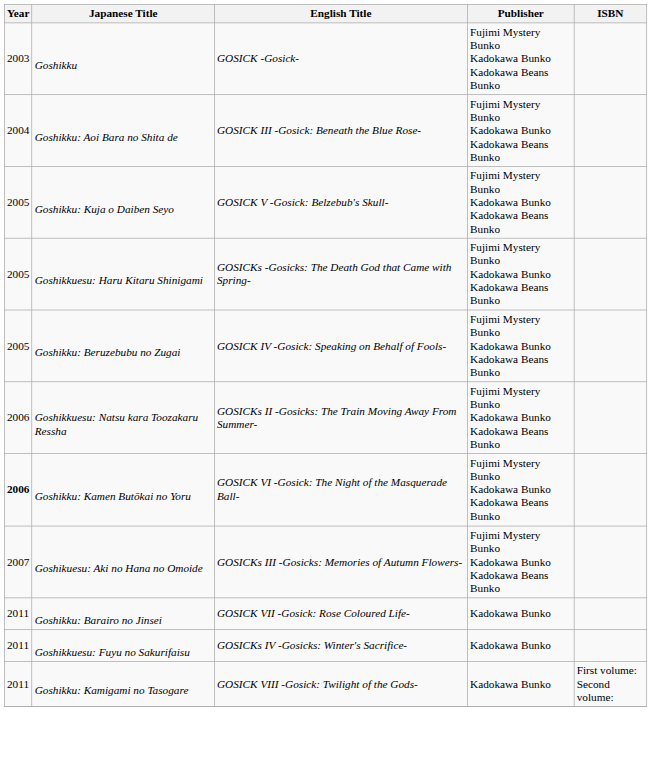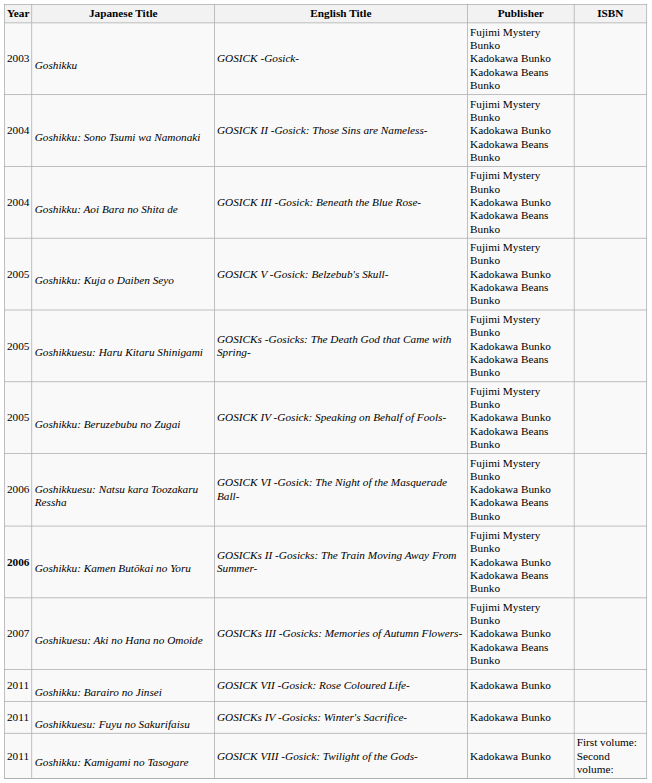 <table class="wikitable" style="font-size: 95%;">
 <tr>
 <th>Year</th>
 <th>Japanese Title</th>
 <th>English Title</th>
 <th>Publisher</th>
 <th>ISBN</th>
 </tr>
 <tr>
 <td>2003</td>
 <td><br><em>Goshikku</em></td>
 <td><em>GOSICK -Gosick-</em></td>
+<td>Fujimi Mystery Bunko<br>Kadokawa Bunko<br>Kadokawa Beans Bunko</td>
+<td><br><br></td>
+</tr>
+<tr>
+<td>2004</td>
+<td><br><em>Goshikku: Sono Tsumi wa Namonaki</em></td>
+<td><em>GOSICK II -Gosick: Those Sins are Nameless-</em></td>
 <td>Fujimi Mystery Bunko<br>Kadokawa Bunko<br>Kadokawa Beans Bunko</td>
 <td><br><br></td>
 </tr>
 <tr>
 <td>2004</td>
 <td><br><em>Goshikku: Aoi Bara no Shita de</em></td>
 <td><em>GOSICK III -Gosick: Beneath the Blue Rose-</em></td>
 <td>Fujimi Mystery Bunko<br>Kadokawa Bunko<br>Kadokawa Beans Bunko</td>
 <td><br><br></td>
 </tr>
 <tr>
 <td>2005</td>
 <td><br><em>Goshikku: Kuja o Daiben Seyo</em></td>
 <td><em>GOSICK V -Gosick: Belzebub's Skull-</em></td>
 <td>Fujimi Mystery Bunko<br>Kadokawa Bunko<br>Kadokawa Beans Bunko</td>
 <td><br><br></td>
 </tr>
 <tr>
 <td>2005</td>
 <td><br><em>Goshikkuesu: Haru Kitaru Shinigami</em></td>
 <td><em>GOSICKs -Gosicks: The Death God that Came with Spring-</em></td>
 <td>Fujimi Mystery Bunko<br>Kadokawa Bunko<br>Kadokawa Beans Bunko</td>
 <td><br><br></td>
 </tr>
 <tr>
 <td>2005</td>
 <td><br><em>Goshikku: Beruzebubu no Zugai</em></td>
 <td><em>GOSICK IV -Gosick: Speaking on Behalf of Fools-</em></td>
 <td>Fujimi Mystery Bunko<br>Kadokawa Bunko<br>Kadokawa Beans Bunko</td>
 <td><br><br></td>
 </tr>
 <tr>
 <td>2006</td>
 <td><br><em>Goshikkuesu: Natsu kara Toozakaru Ressha</em></td>
-<td><em>GOSICKs II -Gosicks: The Train Moving Away From Summer-</em></td>
+<td><em>GOSICK VI -Gosick: The Night of the Masquerade Ball-</em></td>
 <td>Fujimi Mystery Bunko<br>Kadokawa Bunko<br>Kadokawa Beans Bunko</td>
 <td><br><br></td>
 </tr>
 <tr>
 <td><strong>2006</strong></td>
 <td><br><em>Goshikku: Kamen Butōkai no Yoru</em></td>
-<td><em>GOSICK VI -Gosick: The Night of the Masquerade Ball-</em></td>
+<td><em>GOSICKs II -Gosicks: The Train Moving Away From Summer-</em></td>
 <td>Fujimi Mystery Bunko<br>Kadokawa Bunko<br>Kadokawa Beans Bunko</td>
 <td><br><br></td>
 </tr>
 <tr>
 <td>2007</td>
 <td><br><em>Goshikuesu: Aki no Hana no Omoide</em></td>
 <td><em>GOSICKs III -Gosicks: Memories of Autumn Flowers-</em></td>
 <td>Fujimi Mystery Bunko<br>Kadokawa Bunko<br>Kadokawa Beans Bunko</td>
 <td><br><br></td>
 </tr>
 <tr>
 <td>2011</td>
 <td><br><em>Goshikku: Barairo no Jinsei</em></td>
 <td><em>GOSICK VII -Gosick: Rose Coloured Life-</em></td>
 <td>Kadokawa Bunko</td>
 <td></td>
 </tr>
 <tr>
 <td>2011</td>
 <td><br><em>Goshikkuesu: Fuyu no Sakurifaisu</em></td>
 <td><em>GOSICKs IV -Gosicks: Winter's Sacrifice-</em></td>
 <td>Kadokawa Bunko</td>
 <td></td>
 </tr>
 <tr>
 <td>2011</td>
 <td><br><em>Goshikku: Kamigami no Tasogare</em></td>
 <td><em>GOSICK VIII -Gosick: Twilight of the Gods-</em></td>
 <td>Kadokawa Bunko</td>
 <td>First volume: <br>Second volume: </td>
 </tr>
 <tr>
 </tr>
 </table>
